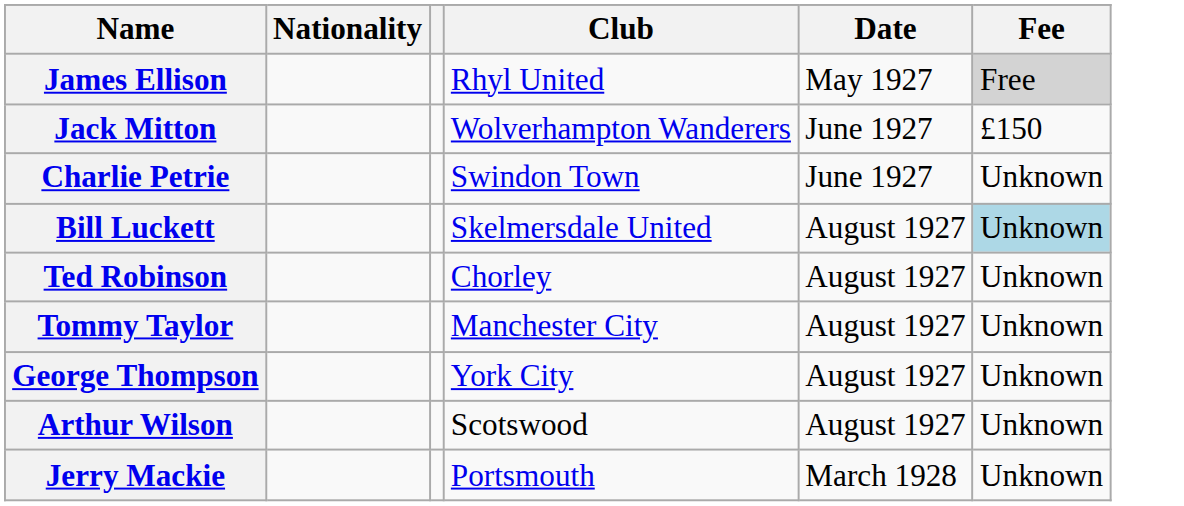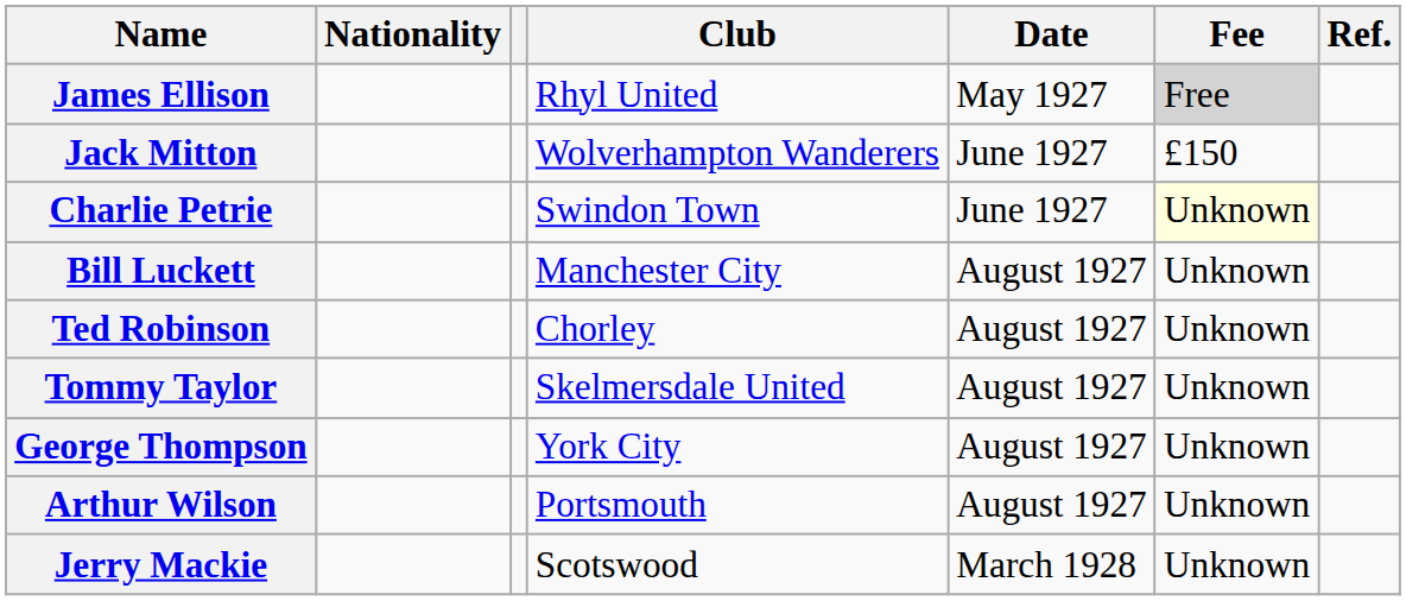 <table class="wikitable plainrowheaders">
 <tr>
 <th scope="col">Name</th>
 <th scope="col">Nationality</th>
 <th scope="col"></th>
 <th scope="col">Club</th>
 <th scope="col">Date</th>
 <th scope="col">Fee</th>
+<th scope="col">Ref.</th>
 </tr>
 <tr>
 <th scope="row"><a href='#'>James Ellison</a></th>
 <td></td>
 <td align="center"></td>
 <td> <a href='#'>Rhyl United</a></td>
 <td>May 1927</td>
 <td style="background: lightgrey;">Free</td>
+<td align="center"></td>
 </tr>
 <tr>
 <th scope="row"><a href='#'>Jack Mitton</a></th>
 <td></td>
 <td align="center"></td>
 <td> <a href='#'>Wolverhampton Wanderers</a></td>
 <td>June 1927</td>
 <td>£150</td>
+<td align="center"></td>
 </tr>
 <tr>
 <th scope="row"><a href='#'>Charlie Petrie</a></th>
 <td></td>
 <td align="center"></td>
 <td> <a href='#'>Swindon Town</a></td>
 <td>June 1927</td>
-<td>Unknown</td>
+<td style="background: lightyellow;">Unknown</td>
+<td align="center"></td>
 </tr>
 <tr>
 <th scope="row"><a href='#'>Bill Luckett</a></th>
 <td></td>
 <td align="center"></td>
-<td> <a href='#'>Skelmersdale United</a></td>
+<td> <a href='#'>Manchester City</a></td>
 <td>August 1927</td>
-<td style="background: lightblue;">Unknown</td>
+<td>Unknown</td>
+<td align="center"></td>
 </tr>
 <tr>
 <th scope="row"><a href='#'>Ted Robinson</a></th>
 <td></td>
 <td align="center"></td>
 <td> <a href='#'>Chorley</a></td>
 <td>August 1927</td>
 <td>Unknown</td>
+<td align="center"></td>
 </tr>
 <tr>
 <th scope="row"><a href='#'>Tommy Taylor</a></th>
 <td></td>
 <td align="center"></td>
-<td> <a href='#'>Manchester City</a></td>
+<td> <a href='#'>Skelmersdale United</a></td>
 <td>August 1927</td>
 <td>Unknown</td>
+<td align="center"></td>
 </tr>
 <tr>
 <th scope="row"><a href='#'>George Thompson</a></th>
 <td></td>
 <td align="center"></td>
 <td> <a href='#'>York City</a></td>
 <td>August 1927</td>
 <td>Unknown</td>
+<td align="center"></td>
 </tr>
 <tr>
 <th scope="row"><a href='#'>Arthur Wilson</a></th>
 <td></td>
 <td align="center"></td>
-<td> Scotswood</td>
+<td> <a href='#'>Portsmouth</a></td>
 <td>August 1927</td>
 <td>Unknown</td>
+<td align="center"></td>
 </tr>
 <tr>
 <th scope="row"><a href='#'>Jerry Mackie</a></th>
 <td></td>
 <td align="center"></td>
-<td> <a href='#'>Portsmouth</a></td>
+<td> Scotswood</td>
 <td>March 1928</td>
 <td>Unknown</td>
+<td align="center"></td>
 </tr>
 </table>
